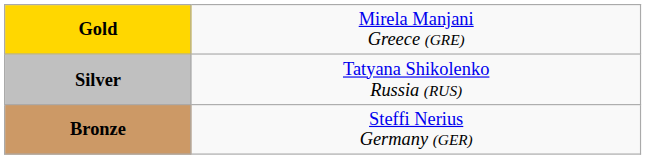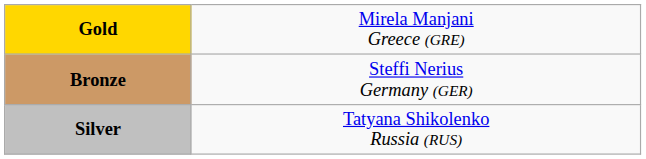 <table class="wikitable" style=" text-align:center; font-size:110n%;" width="35%">
 <tr>
 <td bgcolor="gold"><strong>Gold</strong></td>
 <td> <a href='#'>Mirela Manjani</a><br><em>Greece <small>(GRE)</small></em></td>
 </tr>
 <tr>
+<td bgcolor="CC9966"><strong>Bronze</strong></td>
+<td> <a href='#'>Steffi Nerius</a><br><em>Germany <small>(GER)</small></em></td>
+</tr>
+<tr>
 <td bgcolor="silver"><strong>Silver</strong></td>
 <td> <a href='#'>Tatyana Shikolenko</a><br><em>Russia <small>(RUS)</small></em></td>
 </tr>
-<tr>
-<td bgcolor="CC9966"><strong>Bronze</strong></td>
-<td> <a href='#'>Steffi Nerius</a><br><em>Germany <small>(GER)</small></em></td>
-</tr>
 </table>
